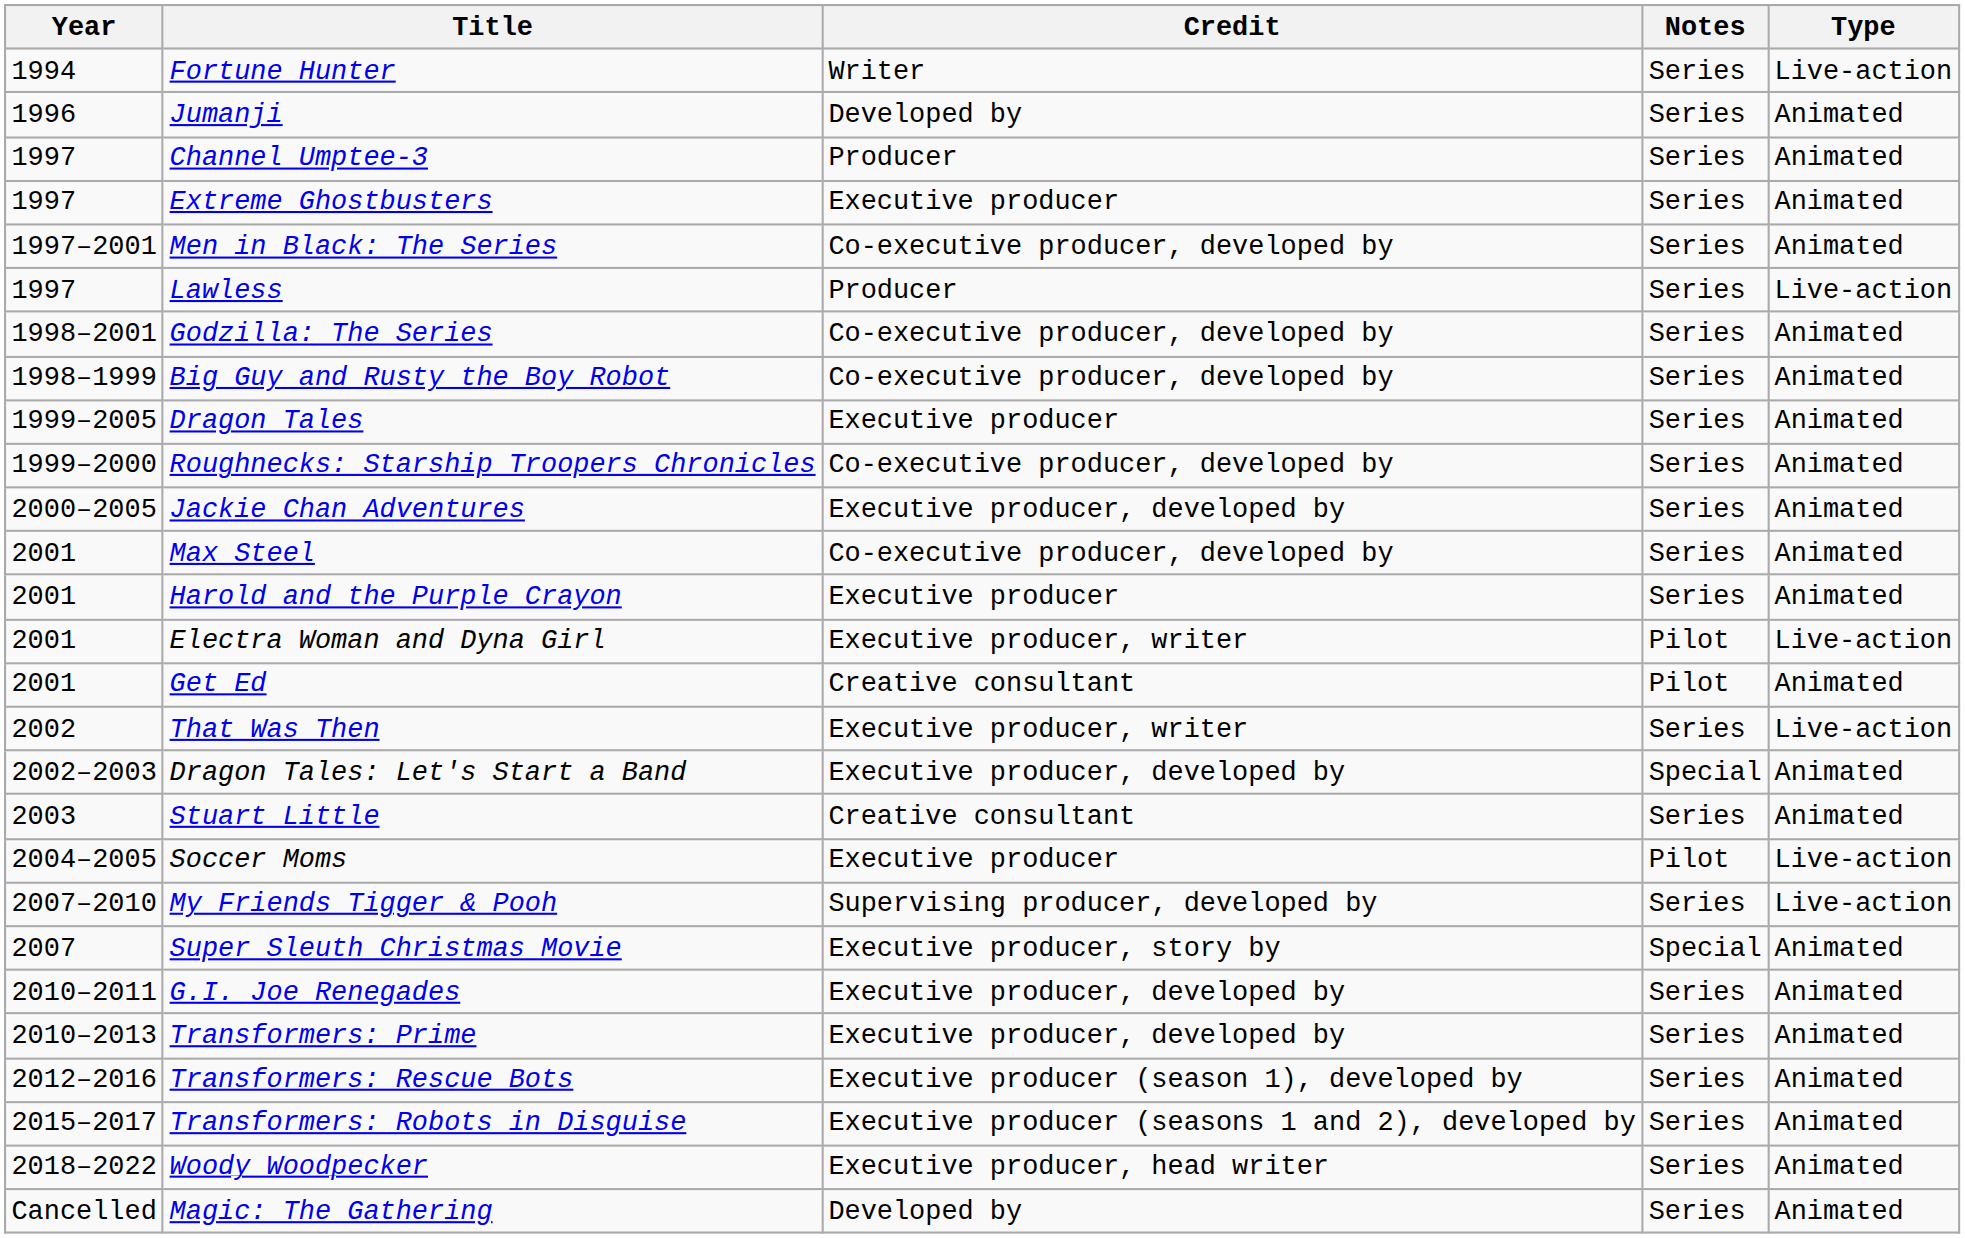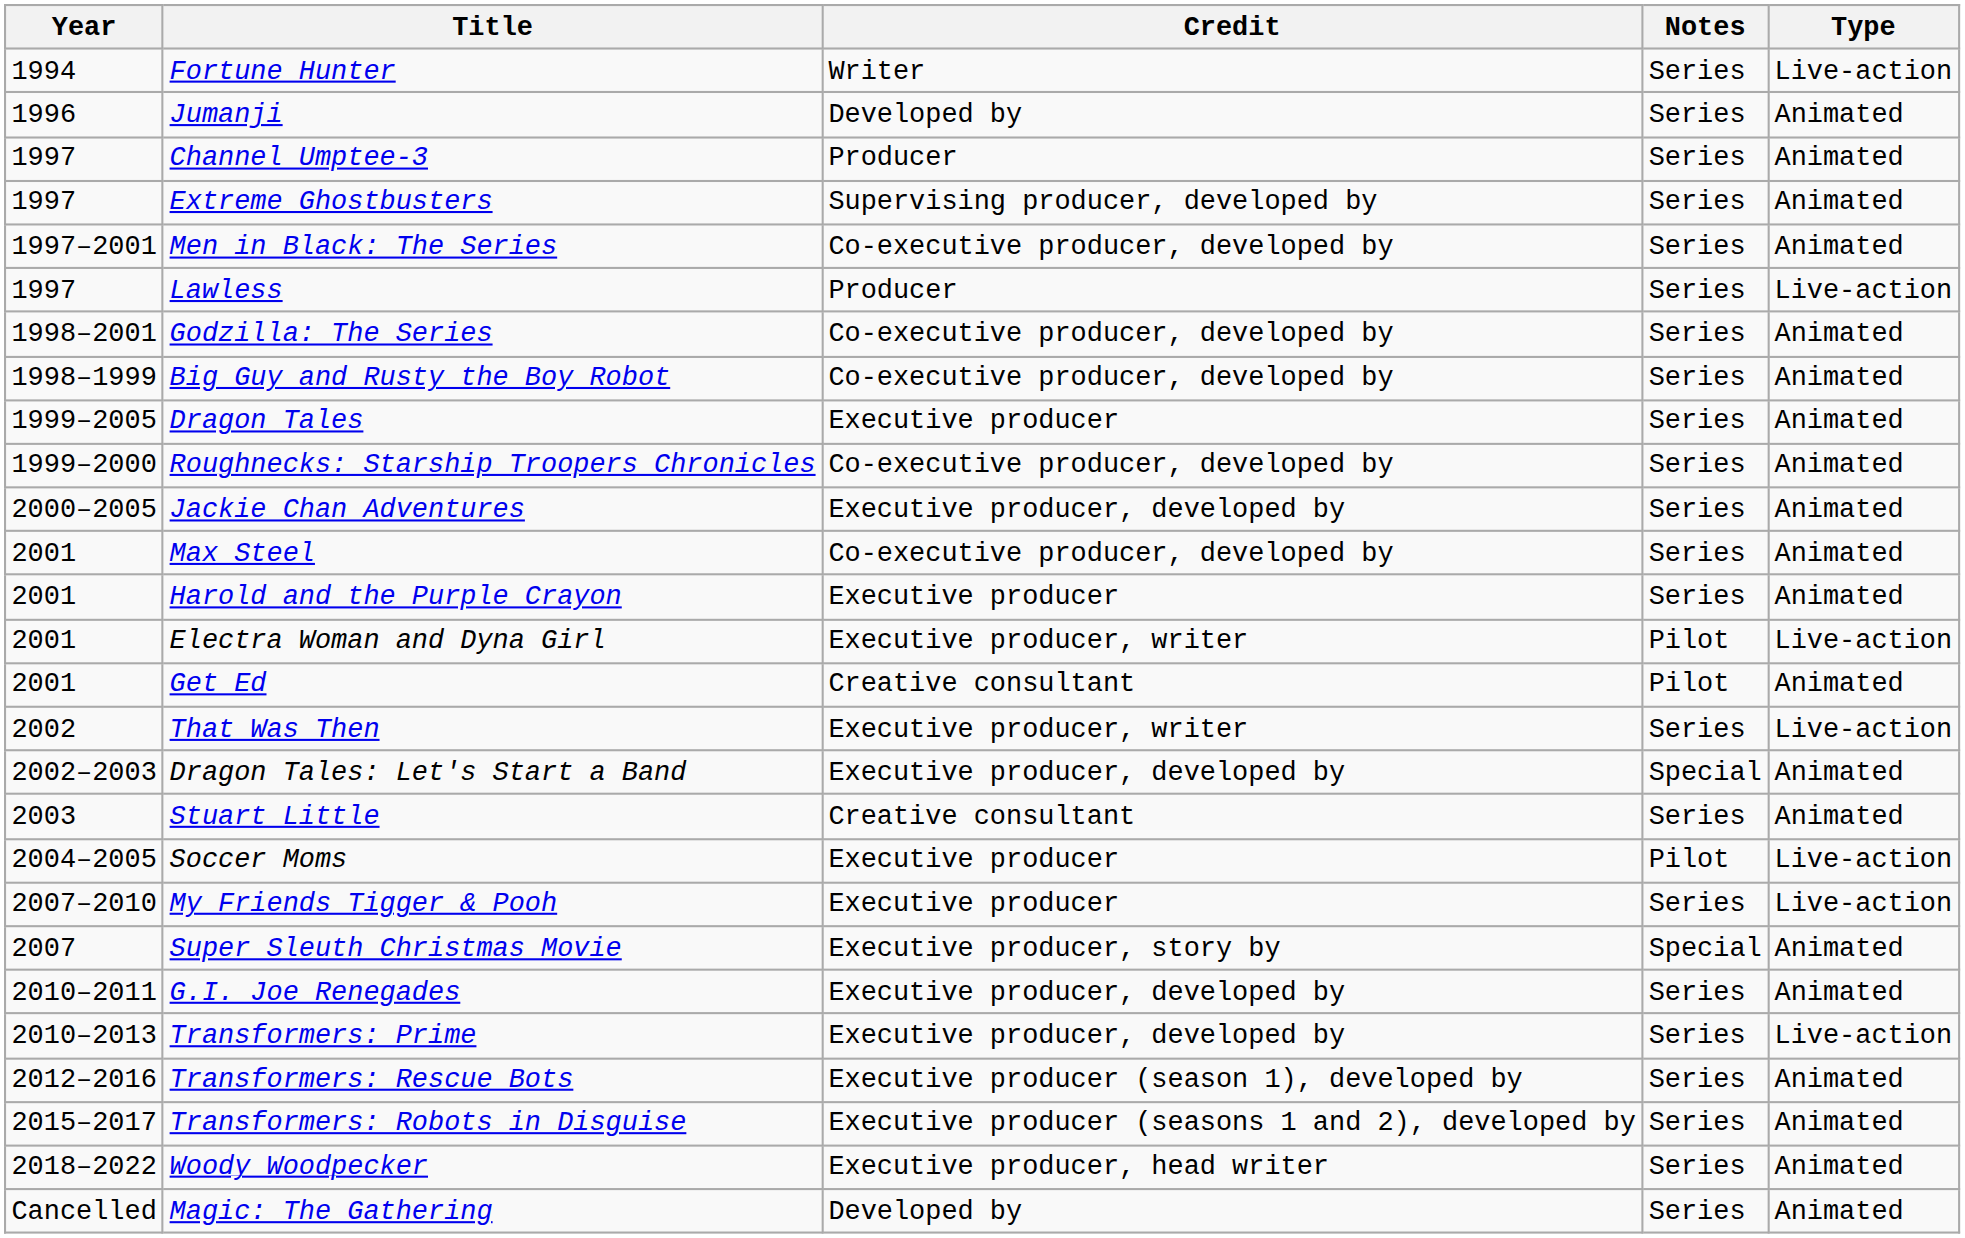 <table class="wikitable sortable">
 <tr>
 <th>Year</th>
 <th>Title</th>
 <th>Credit</th>
 <th>Notes</th>
 <th>Type</th>
 </tr>
 <tr>
 <td>1994</td>
 <td><em><a href='#'>Fortune Hunter</a></em></td>
 <td>Writer</td>
 <td>Series</td>
 <td>Live-action</td>
 </tr>
 <tr>
 <td>1996</td>
 <td><em><a href='#'>Jumanji</a></em></td>
 <td>Developed by</td>
 <td>Series</td>
 <td>Animated</td>
 </tr>
 <tr>
 <td>1997</td>
 <td><em><a href='#'>Channel Umptee-3</a></em></td>
 <td>Producer</td>
 <td>Series</td>
 <td>Animated</td>
 </tr>
 <tr>
 <td>1997</td>
 <td><em><a href='#'>Extreme Ghostbusters</a></em></td>
-<td>Executive producer</td>
+<td>Supervising producer, developed by</td>
 <td>Series</td>
 <td>Animated</td>
 </tr>
 <tr>
 <td>1997–2001</td>
 <td><em><a href='#'>Men in Black: The Series</a></em></td>
 <td>Co-executive producer, developed by</td>
 <td>Series</td>
 <td>Animated</td>
 </tr>
 <tr>
 <td>1997</td>
 <td><em><a href='#'>Lawless</a></em></td>
 <td>Producer</td>
 <td>Series</td>
 <td>Live-action</td>
 </tr>
 <tr>
 <td>1998–2001</td>
 <td><em><a href='#'>Godzilla: The Series</a></em></td>
 <td>Co-executive producer, developed by</td>
 <td>Series</td>
 <td>Animated</td>
 </tr>
 <tr>
 <td>1998–1999</td>
 <td><em><a href='#'>Big Guy and Rusty the Boy Robot</a></em></td>
 <td>Co-executive producer, developed by</td>
 <td>Series</td>
 <td>Animated</td>
 </tr>
 <tr>
 <td>1999–2005</td>
 <td><em><a href='#'>Dragon Tales</a></em></td>
 <td>Executive producer</td>
 <td>Series</td>
 <td>Animated</td>
 </tr>
 <tr>
 <td>1999–2000</td>
 <td><em><a href='#'>Roughnecks: Starship Troopers Chronicles</a></em></td>
 <td>Co-executive producer, developed by</td>
 <td>Series</td>
 <td>Animated</td>
 </tr>
 <tr>
 <td>2000–2005</td>
 <td><em><a href='#'>Jackie Chan Adventures</a></em></td>
 <td>Executive producer, developed by</td>
 <td>Series</td>
 <td>Animated</td>
 </tr>
 <tr>
 <td>2001</td>
 <td><em><a href='#'>Max Steel</a></em></td>
 <td>Co-executive producer, developed by</td>
 <td>Series</td>
 <td>Animated</td>
 </tr>
 <tr>
 <td>2001</td>
 <td><em><a href='#'>Harold and the Purple Crayon</a></em></td>
 <td>Executive producer</td>
 <td>Series</td>
 <td>Animated</td>
 </tr>
 <tr>
 <td>2001</td>
 <td><em>Electra Woman and Dyna Girl</em></td>
 <td>Executive producer, writer</td>
 <td>Pilot</td>
 <td>Live-action</td>
 </tr>
 <tr>
 <td>2001</td>
 <td><em><a href='#'>Get Ed</a></em></td>
 <td>Creative consultant</td>
 <td>Pilot</td>
 <td>Animated</td>
 </tr>
 <tr>
 <td>2002</td>
 <td><em><a href='#'>That Was Then</a></em></td>
 <td>Executive producer, writer</td>
 <td>Series</td>
 <td>Live-action</td>
 </tr>
 <tr>
 <td>2002–2003</td>
 <td><em>Dragon Tales: Let's Start a Band</em></td>
 <td>Executive producer, developed by</td>
 <td>Special</td>
 <td>Animated</td>
 </tr>
 <tr>
 <td>2003</td>
 <td><em><a href='#'>Stuart Little</a></em></td>
 <td>Creative consultant</td>
 <td>Series</td>
 <td>Animated</td>
 </tr>
 <tr>
 <td>2004–2005</td>
 <td><em>Soccer Moms</em></td>
 <td>Executive producer</td>
 <td>Pilot</td>
 <td>Live-action</td>
 </tr>
 <tr>
 <td>2007–2010</td>
 <td><em><a href='#'>My Friends Tigger & Pooh</a></em></td>
-<td>Supervising producer, developed by</td>
+<td>Executive producer</td>
 <td>Series</td>
 <td>Live-action</td>
 </tr>
 <tr>
 <td>2007</td>
 <td><em><a href='#'>Super Sleuth Christmas Movie</a></em></td>
 <td>Executive producer, story by</td>
 <td>Special</td>
 <td>Animated</td>
 </tr>
 <tr>
 <td>2010–2011</td>
 <td><em><a href='#'>G.I. Joe Renegades</a></em></td>
 <td>Executive producer, developed by</td>
 <td>Series</td>
 <td>Animated</td>
 </tr>
 <tr>
 <td>2010–2013</td>
 <td><em><a href='#'>Transformers: Prime</a></em></td>
 <td>Executive producer, developed by</td>
 <td>Series</td>
-<td>Animated</td>
+<td>Live-action</td>
 </tr>
 <tr>
 <td>2012–2016</td>
 <td><em><a href='#'>Transformers: Rescue Bots</a></em></td>
 <td>Executive producer (season 1), developed by</td>
 <td>Series</td>
 <td>Animated</td>
 </tr>
 <tr>
 <td>2015–2017</td>
 <td><em><a href='#'>Transformers: Robots in Disguise</a></em></td>
 <td>Executive producer (seasons 1 and 2), developed by</td>
 <td>Series</td>
 <td>Animated</td>
 </tr>
 <tr>
 <td>2018–2022</td>
 <td><em><a href='#'>Woody Woodpecker</a></em></td>
 <td>Executive producer, head writer</td>
 <td>Series</td>
 <td>Animated</td>
 </tr>
 <tr>
 <td>Cancelled</td>
 <td><em><a href='#'>Magic: The Gathering</a></em></td>
 <td>Developed by</td>
 <td>Series</td>
 <td>Animated</td>
 </tr>
 </table>
